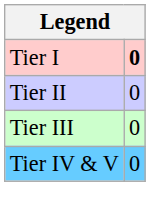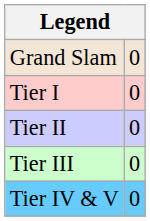 <table class="wikitable sortable mw-collapsible mw-collapsed">
 <tr>
 <th colspan=2>Legend</th>
 </tr>
+<tr style="background:#f3e6d7;">
+<td>Grand Slam</td>
+<td align="center">0</td>
+</tr>
 <tr style="background:#ffcccc;">
 <td>Tier I</td>
-<td align="center"><strong>0</strong></td>
+<td align="center">0</td>
 </tr>
 <tr style="background:#ccccff;">
 <td>Tier II</td>
 <td align="center">0</td>
 </tr>
 <tr style="background:#ccffcc;">
 <td>Tier III</td>
 <td align="center">0</td>
 </tr>
 <tr style="background:#66ccff;">
 <td>Tier IV & V</td>
 <td align="center">0</td>
 </tr>
 </table>
